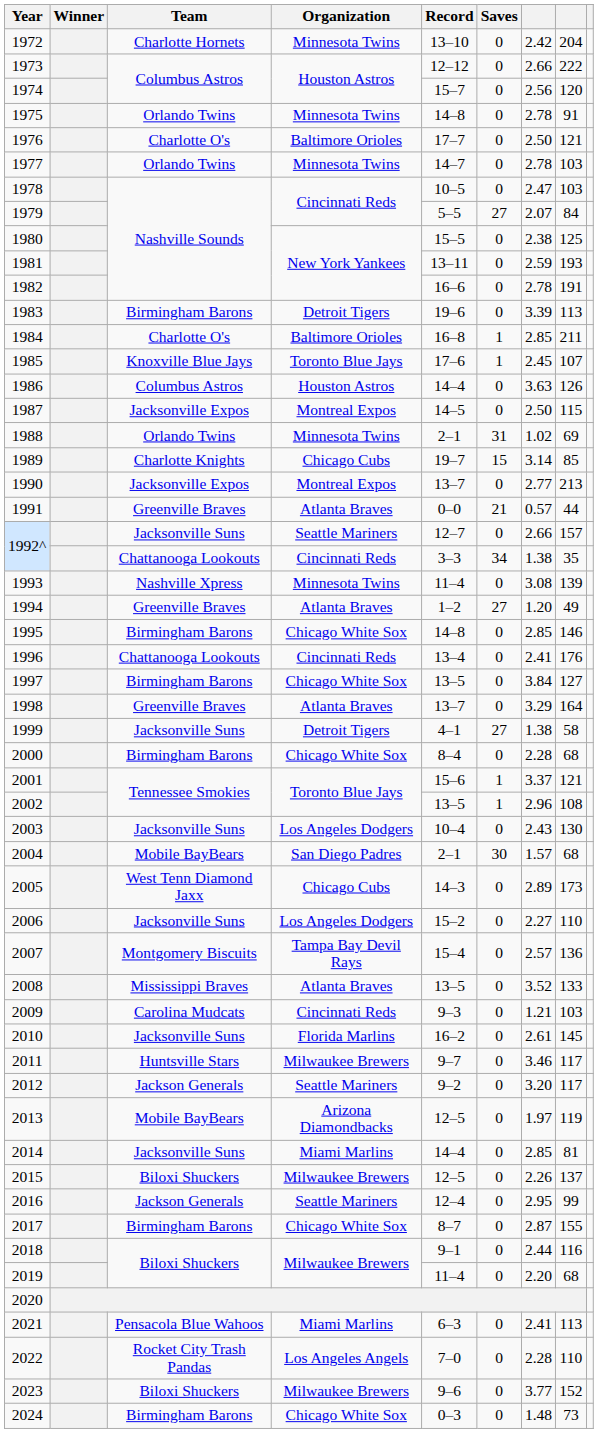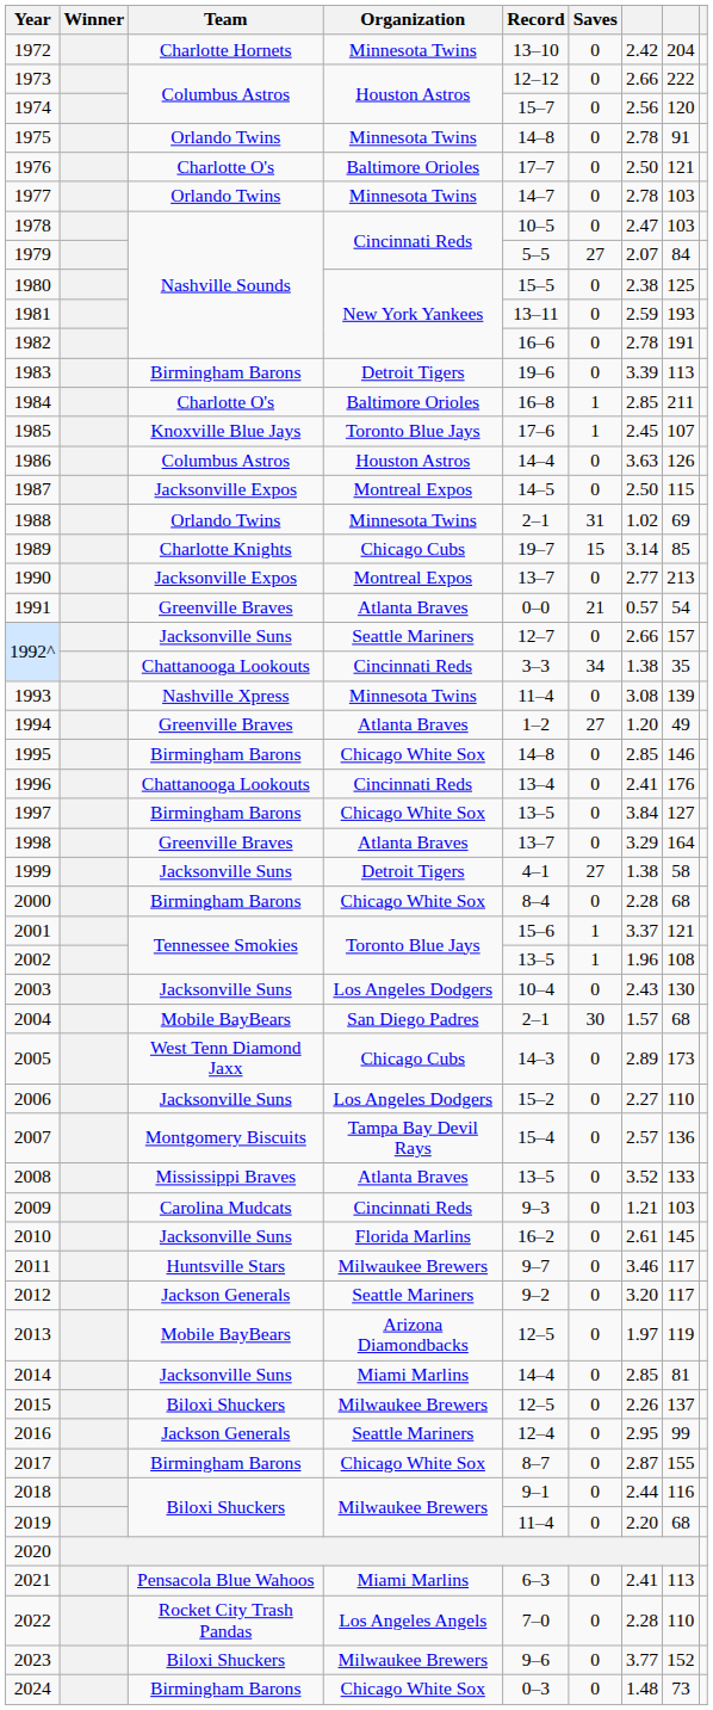 <table class="wikitable sortable plainrowheaders" style="text-align:center">
 <tr>
 <th scope="col">Year</th>
 <th scope="col">Winner</th>
 <th scope="col">Team</th>
 <th scope="col">Organization</th>
 <th scope="col">Record</th>
 <th scope="col">Saves</th>
 <th scope="col"></th>
 <th scope="col"></th>
 <th scope="col" class="unsortable"></th>
 </tr>
 <tr>
 <td>1972</td>
 <th scope="row" style="text-align:center"></th>
 <td><a href='#'>Charlotte Hornets</a></td>
 <td><a href='#'>Minnesota Twins</a></td>
 <td>13–10</td>
 <td>0</td>
 <td>2.42</td>
 <td>204</td>
 <td></td>
 </tr>
 <tr>
 <td>1973</td>
 <th scope="row" style="text-align:center"></th>
 <td rowspan="2"><a href='#'>Columbus Astros</a></td>
 <td rowspan="2"><a href='#'>Houston Astros</a></td>
 <td>12–12</td>
 <td>0</td>
 <td>2.66</td>
 <td>222</td>
 <td></td>
 </tr>
 <tr>
 <td>1974</td>
 <th scope="row" style="text-align:center"></th>
 <td>15–7</td>
 <td>0</td>
 <td>2.56</td>
 <td>120</td>
 <td></td>
 </tr>
 <tr>
 <td>1975</td>
 <th scope="row" style="text-align:center"></th>
 <td><a href='#'>Orlando Twins</a></td>
 <td><a href='#'>Minnesota Twins</a></td>
 <td>14–8</td>
 <td>0</td>
 <td>2.78</td>
 <td>91</td>
 <td></td>
 </tr>
 <tr>
 <td>1976</td>
 <th scope="row" style="text-align:center"></th>
 <td><a href='#'>Charlotte O's</a></td>
 <td><a href='#'>Baltimore Orioles</a></td>
 <td>17–7</td>
 <td>0</td>
 <td>2.50</td>
 <td>121</td>
 <td></td>
 </tr>
 <tr>
 <td>1977</td>
 <th scope="row" style="text-align:center"></th>
 <td><a href='#'>Orlando Twins</a></td>
 <td><a href='#'>Minnesota Twins</a></td>
 <td>14–7</td>
 <td>0</td>
 <td>2.78</td>
 <td>103</td>
 <td></td>
 </tr>
 <tr>
 <td>1978</td>
 <th scope="row" style="text-align:center"></th>
 <td rowspan="5"><a href='#'>Nashville Sounds</a></td>
 <td rowspan="2"><a href='#'>Cincinnati Reds</a></td>
 <td>10–5</td>
 <td>0</td>
 <td>2.47</td>
 <td>103</td>
 <td></td>
 </tr>
 <tr>
 <td>1979</td>
 <th scope="row" style="text-align:center"></th>
 <td>5–5</td>
 <td>27</td>
 <td>2.07</td>
 <td>84</td>
 <td></td>
 </tr>
 <tr>
 <td>1980</td>
 <th scope="row" style="text-align:center"></th>
 <td rowspan="3"><a href='#'>New York Yankees</a></td>
 <td>15–5</td>
 <td>0</td>
 <td>2.38</td>
 <td>125</td>
 <td></td>
 </tr>
 <tr>
 <td>1981</td>
 <th scope="row" style="text-align:center"></th>
 <td>13–11</td>
 <td>0</td>
 <td>2.59</td>
 <td>193</td>
 <td></td>
 </tr>
 <tr>
 <td>1982</td>
 <th scope="row" style="text-align:center"></th>
 <td>16–6</td>
 <td>0</td>
 <td>2.78</td>
 <td>191</td>
 <td></td>
 </tr>
 <tr>
 <td>1983</td>
 <th scope="row" style="text-align:center"></th>
 <td><a href='#'>Birmingham Barons</a></td>
 <td><a href='#'>Detroit Tigers</a></td>
 <td>19–6</td>
 <td>0</td>
 <td>3.39</td>
 <td>113</td>
 <td></td>
 </tr>
 <tr>
 <td>1984</td>
 <th scope="row" style="text-align:center"></th>
 <td><a href='#'>Charlotte O's</a></td>
 <td><a href='#'>Baltimore Orioles</a></td>
 <td>16–8</td>
 <td>1</td>
 <td>2.85</td>
 <td>211</td>
 <td></td>
 </tr>
 <tr>
 <td>1985</td>
 <th scope="row" style="text-align:center"></th>
 <td><a href='#'>Knoxville Blue Jays</a></td>
 <td><a href='#'>Toronto Blue Jays</a></td>
 <td>17–6</td>
 <td>1</td>
 <td>2.45</td>
 <td>107</td>
 <td></td>
 </tr>
 <tr>
 <td>1986</td>
 <th scope="row" style="text-align:center"></th>
 <td><a href='#'>Columbus Astros</a></td>
 <td><a href='#'>Houston Astros</a></td>
 <td>14–4</td>
 <td>0</td>
 <td>3.63</td>
 <td>126</td>
 <td></td>
 </tr>
 <tr>
 <td>1987</td>
 <th scope="row" style="text-align:center"></th>
 <td><a href='#'>Jacksonville Expos</a></td>
 <td><a href='#'>Montreal Expos</a></td>
 <td>14–5</td>
 <td>0</td>
 <td>2.50</td>
 <td>115</td>
 <td></td>
 </tr>
 <tr>
 <td>1988</td>
 <th scope="row" style="text-align:center"></th>
 <td><a href='#'>Orlando Twins</a></td>
 <td><a href='#'>Minnesota Twins</a></td>
 <td>2–1</td>
 <td>31</td>
 <td>1.02</td>
 <td>69</td>
 <td></td>
 </tr>
 <tr>
 <td>1989</td>
 <th scope="row" style="text-align:center"></th>
 <td><a href='#'>Charlotte Knights</a></td>
 <td><a href='#'>Chicago Cubs</a></td>
 <td>19–7</td>
 <td>15</td>
 <td>3.14</td>
 <td>85</td>
 <td></td>
 </tr>
 <tr>
 <td>1990</td>
 <th scope="row" style="text-align:center"></th>
 <td><a href='#'>Jacksonville Expos</a></td>
 <td><a href='#'>Montreal Expos</a></td>
 <td>13–7</td>
 <td>0</td>
 <td>2.77</td>
 <td>213</td>
 <td></td>
 </tr>
 <tr>
 <td>1991</td>
 <th scope="row" style="text-align:center"></th>
 <td><a href='#'>Greenville Braves</a></td>
 <td><a href='#'>Atlanta Braves</a></td>
 <td>0–0</td>
 <td>21</td>
 <td>0.57</td>
-<td>44</td>
+<td>54</td>
 <td></td>
 </tr>
 <tr>
 <td style="background-color:#D0E7FF;" rowspan="2">1992^</td>
 <th scope="row" style="text-align:center"></th>
 <td><a href='#'>Jacksonville Suns</a></td>
 <td><a href='#'>Seattle Mariners</a></td>
 <td>12–7</td>
 <td>0</td>
 <td>2.66</td>
 <td>157</td>
 <td></td>
 </tr>
 <tr>
 <th scope="row" style="text-align:center"></th>
 <td><a href='#'>Chattanooga Lookouts</a></td>
 <td><a href='#'>Cincinnati Reds</a></td>
 <td>3–3</td>
 <td>34</td>
 <td>1.38</td>
 <td>35</td>
 <td></td>
 </tr>
 <tr>
 <td>1993</td>
 <th scope="row" style="text-align:center"></th>
 <td><a href='#'>Nashville Xpress</a></td>
 <td><a href='#'>Minnesota Twins</a></td>
 <td>11–4</td>
 <td>0</td>
 <td>3.08</td>
 <td>139</td>
 <td></td>
 </tr>
 <tr>
 <td>1994</td>
 <th scope="row" style="text-align:center"></th>
 <td><a href='#'>Greenville Braves</a></td>
 <td><a href='#'>Atlanta Braves</a></td>
 <td>1–2</td>
 <td>27</td>
 <td>1.20</td>
 <td>49</td>
 <td></td>
 </tr>
 <tr>
 <td>1995</td>
 <th scope="row" style="text-align:center"></th>
 <td><a href='#'>Birmingham Barons</a></td>
 <td><a href='#'>Chicago White Sox</a></td>
 <td>14–8</td>
 <td>0</td>
 <td>2.85</td>
 <td>146</td>
 <td></td>
 </tr>
 <tr>
 <td>1996</td>
 <th scope="row" style="text-align:center"></th>
 <td><a href='#'>Chattanooga Lookouts</a></td>
 <td><a href='#'>Cincinnati Reds</a></td>
 <td>13–4</td>
 <td>0</td>
 <td>2.41</td>
 <td>176</td>
 <td></td>
 </tr>
 <tr>
 <td>1997</td>
 <th scope="row" style="text-align:center"></th>
 <td><a href='#'>Birmingham Barons</a></td>
 <td><a href='#'>Chicago White Sox</a></td>
 <td>13–5</td>
 <td>0</td>
 <td>3.84</td>
 <td>127</td>
 <td></td>
 </tr>
 <tr>
 <td>1998</td>
 <th scope="row" style="text-align:center"></th>
 <td><a href='#'>Greenville Braves</a></td>
 <td><a href='#'>Atlanta Braves</a></td>
 <td>13–7</td>
 <td>0</td>
 <td>3.29</td>
 <td>164</td>
 <td></td>
 </tr>
 <tr>
 <td>1999</td>
 <th scope="row" style="text-align:center"></th>
 <td><a href='#'>Jacksonville Suns</a></td>
 <td><a href='#'>Detroit Tigers</a></td>
 <td>4–1</td>
 <td>27</td>
 <td>1.38</td>
 <td>58</td>
 <td></td>
 </tr>
 <tr>
 <td>2000</td>
 <th scope="row" style="text-align:center"></th>
 <td><a href='#'>Birmingham Barons</a></td>
 <td><a href='#'>Chicago White Sox</a></td>
 <td>8–4</td>
 <td>0</td>
 <td>2.28</td>
 <td>68</td>
 <td></td>
 </tr>
 <tr>
 <td>2001</td>
 <th scope="row" style="text-align:center"></th>
 <td rowspan="2"><a href='#'>Tennessee Smokies</a></td>
 <td rowspan="2"><a href='#'>Toronto Blue Jays</a></td>
 <td>15–6</td>
 <td>1</td>
 <td>3.37</td>
 <td>121</td>
 <td></td>
 </tr>
 <tr>
 <td>2002</td>
 <th scope="row" style="text-align:center"></th>
 <td>13–5</td>
 <td>1</td>
-<td>2.96</td>
+<td>1.96</td>
 <td>108</td>
 <td></td>
 </tr>
 <tr>
 <td>2003</td>
 <th scope="row" style="text-align:center"></th>
 <td><a href='#'>Jacksonville Suns</a></td>
 <td><a href='#'>Los Angeles Dodgers</a></td>
 <td>10–4</td>
 <td>0</td>
 <td>2.43</td>
 <td>130</td>
 <td></td>
 </tr>
 <tr>
 <td>2004</td>
 <th scope="row" style="text-align:center"></th>
 <td><a href='#'>Mobile BayBears</a></td>
 <td><a href='#'>San Diego Padres</a></td>
 <td>2–1</td>
 <td>30</td>
 <td>1.57</td>
 <td>68</td>
 <td></td>
 </tr>
 <tr>
 <td>2005</td>
 <th scope="row" style="text-align:center"></th>
 <td><a href='#'>West Tenn Diamond Jaxx</a></td>
 <td><a href='#'>Chicago Cubs</a></td>
 <td>14–3</td>
 <td>0</td>
 <td>2.89</td>
 <td>173</td>
 <td></td>
 </tr>
 <tr>
 <td>2006</td>
 <th scope="row" style="text-align:center"></th>
 <td><a href='#'>Jacksonville Suns</a></td>
 <td><a href='#'>Los Angeles Dodgers</a></td>
 <td>15–2</td>
 <td>0</td>
 <td>2.27</td>
 <td>110</td>
 <td></td>
 </tr>
 <tr>
 <td>2007</td>
 <th scope="row" style="text-align:center"></th>
 <td><a href='#'>Montgomery Biscuits</a></td>
 <td><a href='#'>Tampa Bay Devil Rays</a></td>
 <td>15–4</td>
 <td>0</td>
 <td>2.57</td>
 <td>136</td>
 <td></td>
 </tr>
 <tr>
 <td>2008</td>
 <th scope="row" style="text-align:center"></th>
 <td><a href='#'>Mississippi Braves</a></td>
 <td><a href='#'>Atlanta Braves</a></td>
 <td>13–5</td>
 <td>0</td>
 <td>3.52</td>
 <td>133</td>
 <td></td>
 </tr>
 <tr>
 <td>2009</td>
 <th scope="row" style="text-align:center"></th>
 <td><a href='#'>Carolina Mudcats</a></td>
 <td><a href='#'>Cincinnati Reds</a></td>
 <td>9–3</td>
 <td>0</td>
 <td>1.21</td>
 <td>103</td>
 <td></td>
 </tr>
 <tr>
 <td>2010</td>
 <th scope="row" style="text-align:center"></th>
 <td><a href='#'>Jacksonville Suns</a></td>
 <td><a href='#'>Florida Marlins</a></td>
 <td>16–2</td>
 <td>0</td>
 <td>2.61</td>
 <td>145</td>
 <td></td>
 </tr>
 <tr>
 <td>2011</td>
 <th scope="row" style="text-align:center"></th>
 <td><a href='#'>Huntsville Stars</a></td>
 <td><a href='#'>Milwaukee Brewers</a></td>
 <td>9–7</td>
 <td>0</td>
 <td>3.46</td>
 <td>117</td>
 <td></td>
 </tr>
 <tr>
 <td>2012</td>
 <th scope="row" style="text-align:center"></th>
 <td><a href='#'>Jackson Generals</a></td>
 <td><a href='#'>Seattle Mariners</a></td>
 <td>9–2</td>
 <td>0</td>
 <td>3.20</td>
 <td>117</td>
 <td></td>
 </tr>
 <tr>
 <td>2013</td>
 <th scope="row" style="text-align:center"></th>
 <td><a href='#'>Mobile BayBears</a></td>
 <td><a href='#'>Arizona Diamondbacks</a></td>
 <td>12–5</td>
 <td>0</td>
 <td>1.97</td>
 <td>119</td>
 <td></td>
 </tr>
 <tr>
 <td>2014</td>
 <th scope="row" style="text-align:center"></th>
 <td><a href='#'>Jacksonville Suns</a></td>
 <td><a href='#'>Miami Marlins</a></td>
 <td>14–4</td>
 <td>0</td>
 <td>2.85</td>
 <td>81</td>
 <td></td>
 </tr>
 <tr>
 <td>2015</td>
 <th scope="row" style="text-align:center"></th>
 <td><a href='#'>Biloxi Shuckers</a></td>
 <td><a href='#'>Milwaukee Brewers</a></td>
 <td>12–5</td>
 <td>0</td>
 <td>2.26</td>
 <td>137</td>
 <td></td>
 </tr>
 <tr>
 <td>2016</td>
 <th scope="row" style="text-align:center"></th>
 <td><a href='#'>Jackson Generals</a></td>
 <td><a href='#'>Seattle Mariners</a></td>
 <td>12–4</td>
 <td>0</td>
 <td>2.95</td>
 <td>99</td>
 <td></td>
 </tr>
 <tr>
 <td>2017</td>
 <th scope="row" style="text-align:center"></th>
 <td><a href='#'>Birmingham Barons</a></td>
 <td><a href='#'>Chicago White Sox</a></td>
 <td>8–7</td>
 <td>0</td>
 <td>2.87</td>
 <td>155</td>
 <td></td>
 </tr>
 <tr>
 <td>2018</td>
 <th scope="row" style="text-align:center"></th>
 <td rowspan="2"><a href='#'>Biloxi Shuckers</a></td>
 <td rowspan="2"><a href='#'>Milwaukee Brewers</a></td>
 <td>9–1</td>
 <td>0</td>
 <td>2.44</td>
 <td>116</td>
 <td></td>
 </tr>
 <tr>
 <td>2019</td>
 <th scope="row" style="text-align:center"></th>
 <td>11–4</td>
 <td>0</td>
 <td>2.20</td>
 <td>68</td>
 <td></td>
 </tr>
 <tr>
 <td>2020</td>
 <th scope="row" style="text-align:center" colspan="7"></th>
 <td></td>
 </tr>
 <tr>
 <td>2021</td>
 <th scope="row" style="text-align:center"></th>
 <td><a href='#'>Pensacola Blue Wahoos</a></td>
 <td><a href='#'>Miami Marlins</a></td>
 <td>6–3</td>
 <td>0</td>
 <td>2.41</td>
 <td>113</td>
 <td></td>
 </tr>
 <tr>
 <td>2022</td>
 <th scope="row" style="text-align:center"></th>
 <td><a href='#'>Rocket City Trash Pandas</a></td>
 <td><a href='#'>Los Angeles Angels</a></td>
 <td>7–0</td>
 <td>0</td>
 <td>2.28</td>
 <td>110</td>
 <td></td>
 </tr>
 <tr>
 <td>2023</td>
 <th scope="row" style="text-align:center"></th>
 <td><a href='#'>Biloxi Shuckers</a></td>
 <td><a href='#'>Milwaukee Brewers</a></td>
 <td>9–6</td>
 <td>0</td>
 <td>3.77</td>
 <td>152</td>
 <td></td>
 </tr>
 <tr>
 <td>2024</td>
 <th scope="row" style="text-align:center"></th>
 <td><a href='#'>Birmingham Barons</a></td>
 <td><a href='#'>Chicago White Sox</a></td>
 <td>0–3</td>
 <td>0</td>
 <td>1.48</td>
 <td>73</td>
 <td></td>
 </tr>
 </table>
